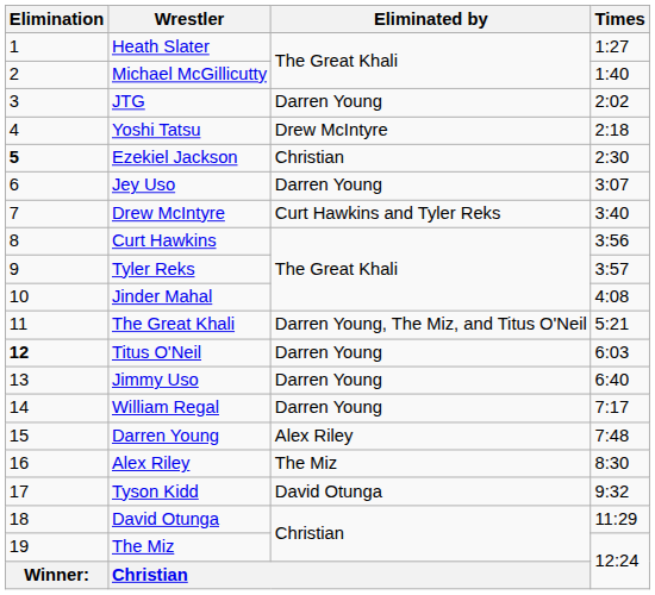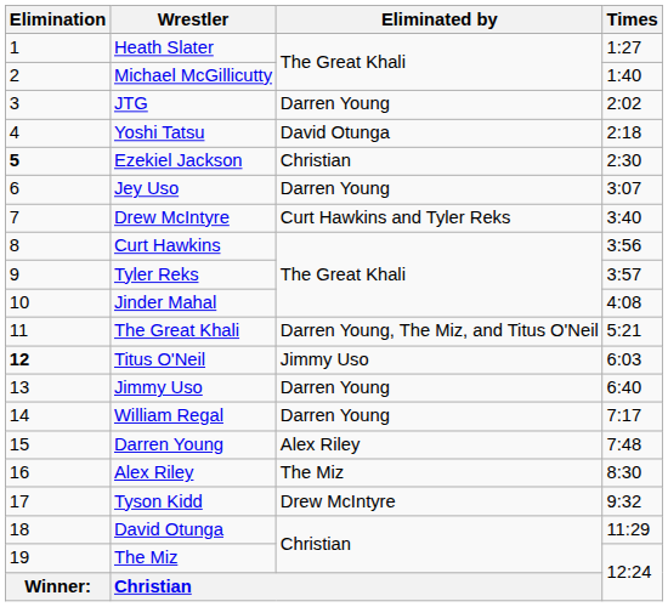 <table class="wikitable" border="1">
 <tr>
 <th>Elimination</th>
 <th>Wrestler</th>
 <th>Eliminated by</th>
 <th>Times</th>
 </tr>
 <tr>
 <td>1</td>
 <td><a href='#'>Heath Slater</a></td>
 <td rowspan=2>The Great Khali</td>
 <td>1:27</td>
 </tr>
 <tr>
 <td>2</td>
 <td><a href='#'>Michael McGillicutty</a></td>
 <td>1:40</td>
 </tr>
 <tr>
 <td>3</td>
 <td><a href='#'>JTG</a></td>
 <td>Darren Young</td>
 <td>2:02</td>
 </tr>
 <tr>
 <td>4</td>
 <td><a href='#'>Yoshi Tatsu</a></td>
-<td>Drew McIntyre</td>
+<td>David Otunga</td>
 <td>2:18</td>
 </tr>
 <tr>
 <td><strong>5</strong></td>
 <td><a href='#'>Ezekiel Jackson</a></td>
 <td>Christian</td>
 <td>2:30</td>
 </tr>
 <tr>
 <td>6</td>
 <td><a href='#'>Jey Uso</a></td>
 <td>Darren Young</td>
 <td>3:07</td>
 </tr>
 <tr>
 <td>7</td>
 <td><a href='#'>Drew McIntyre</a></td>
 <td>Curt Hawkins and Tyler Reks</td>
 <td>3:40</td>
 </tr>
 <tr>
 <td>8</td>
 <td><a href='#'>Curt Hawkins</a></td>
 <td rowspan=3>The Great Khali</td>
 <td>3:56</td>
 </tr>
 <tr>
 <td>9</td>
 <td><a href='#'>Tyler Reks</a></td>
 <td>3:57</td>
 </tr>
 <tr>
 <td>10</td>
 <td><a href='#'>Jinder Mahal</a></td>
 <td>4:08</td>
 </tr>
 <tr>
 <td>11</td>
 <td><a href='#'>The Great Khali</a></td>
 <td>Darren Young, The Miz, and Titus O'Neil</td>
 <td>5:21</td>
 </tr>
 <tr>
 <td><strong>12</strong></td>
 <td><a href='#'>Titus O'Neil</a></td>
-<td>Darren Young</td>
+<td>Jimmy Uso</td>
 <td>6:03</td>
 </tr>
 <tr>
 <td>13</td>
 <td><a href='#'>Jimmy Uso</a></td>
 <td>Darren Young</td>
 <td>6:40</td>
 </tr>
 <tr>
 <td>14</td>
 <td><a href='#'>William Regal</a></td>
 <td>Darren Young</td>
 <td>7:17</td>
 </tr>
 <tr>
 <td>15</td>
 <td><a href='#'>Darren Young</a></td>
 <td>Alex Riley</td>
 <td>7:48</td>
 </tr>
 <tr>
 <td>16</td>
 <td><a href='#'>Alex Riley</a></td>
 <td>The Miz</td>
 <td>8:30</td>
 </tr>
 <tr>
 <td>17</td>
 <td><a href='#'>Tyson Kidd</a></td>
-<td>David Otunga</td>
+<td>Drew McIntyre</td>
 <td>9:32</td>
 </tr>
 <tr>
 <td>18</td>
 <td><a href='#'>David Otunga</a></td>
 <td rowspan=2>Christian</td>
 <td>11:29</td>
 </tr>
 <tr>
 <td>19</td>
 <td><a href='#'>The Miz</a></td>
 <td rowspan=2>12:24</td>
 </tr>
 <tr>
 <th>Winner:</th>
 <td colspan="2" bgcolor="#f2f2f2"><strong><a href='#'>Christian</a></strong></td>
 </tr>
 </table>
